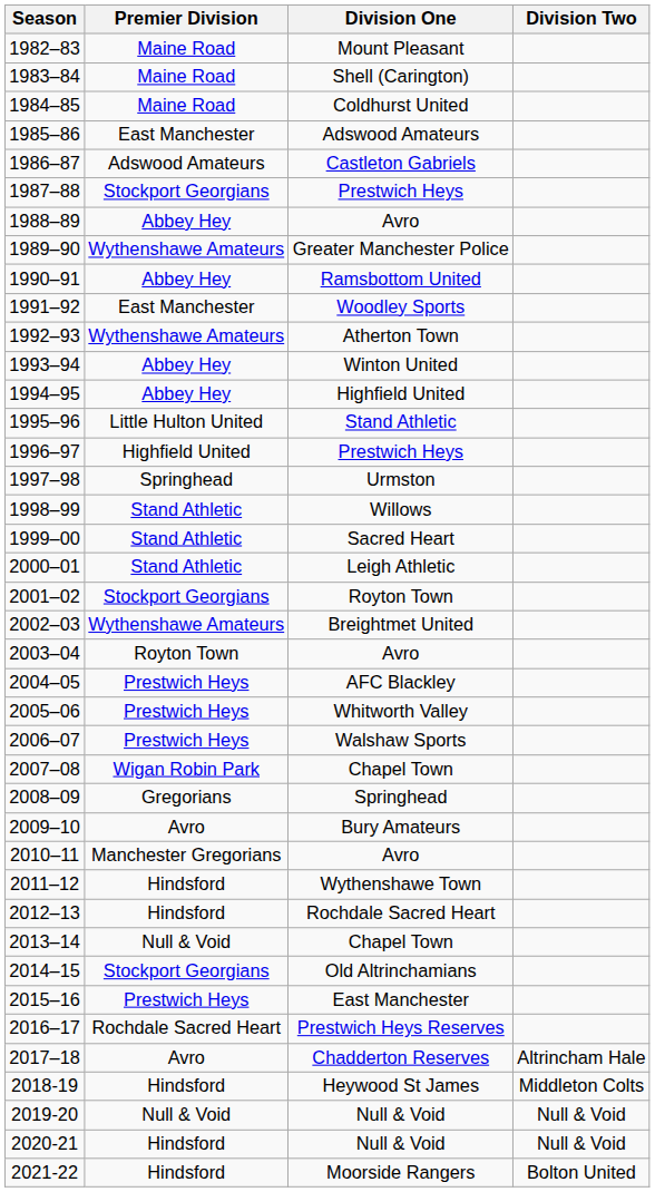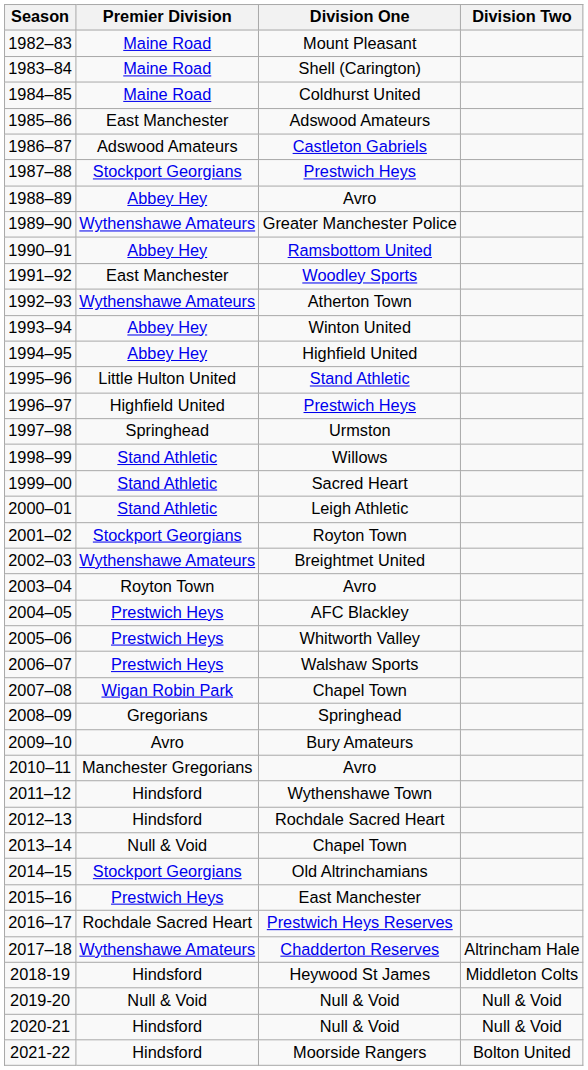 <table class="wikitable" style="text-align: center">
 <tr>
 <th>Season</th>
 <th>Premier Division</th>
 <th>Division One</th>
 <th>Division Two</th>
 </tr>
 <tr>
 <td>1982–83</td>
 <td><a href='#'>Maine Road</a></td>
 <td>Mount Pleasant</td>
 <td></td>
 </tr>
 <tr>
 <td>1983–84</td>
 <td><a href='#'>Maine Road</a></td>
 <td>Shell (Carington)</td>
 <td></td>
 </tr>
 <tr>
 <td>1984–85</td>
 <td><a href='#'>Maine Road</a></td>
 <td>Coldhurst United</td>
 <td></td>
 </tr>
 <tr>
 <td>1985–86</td>
 <td>East Manchester</td>
 <td>Adswood Amateurs</td>
 <td></td>
 </tr>
 <tr>
 <td>1986–87</td>
 <td>Adswood Amateurs</td>
 <td><a href='#'>Castleton Gabriels</a></td>
 <td></td>
 </tr>
 <tr>
 <td>1987–88</td>
 <td><a href='#'>Stockport Georgians</a></td>
 <td><a href='#'>Prestwich Heys</a></td>
 <td></td>
 </tr>
 <tr>
 <td>1988–89</td>
 <td><a href='#'>Abbey Hey</a></td>
 <td>Avro</td>
 <td></td>
 </tr>
 <tr>
 <td>1989–90</td>
 <td><a href='#'>Wythenshawe Amateurs</a></td>
 <td>Greater Manchester Police</td>
 <td></td>
 </tr>
 <tr>
 <td>1990–91</td>
 <td><a href='#'>Abbey Hey</a></td>
 <td><a href='#'>Ramsbottom United</a></td>
 <td></td>
 </tr>
 <tr>
 <td>1991–92</td>
 <td>East Manchester</td>
 <td><a href='#'>Woodley Sports</a></td>
 <td></td>
 </tr>
 <tr>
 <td>1992–93</td>
 <td><a href='#'>Wythenshawe Amateurs</a></td>
 <td>Atherton Town</td>
 <td></td>
 </tr>
 <tr>
 <td>1993–94</td>
 <td><a href='#'>Abbey Hey</a></td>
 <td>Winton United</td>
 <td></td>
 </tr>
 <tr>
 <td>1994–95</td>
 <td><a href='#'>Abbey Hey</a></td>
 <td>Highfield United</td>
 <td></td>
 </tr>
 <tr>
 <td>1995–96</td>
 <td>Little Hulton United</td>
 <td><a href='#'>Stand Athletic</a></td>
 <td></td>
 </tr>
 <tr>
 <td>1996–97</td>
 <td>Highfield United</td>
 <td><a href='#'>Prestwich Heys</a></td>
 <td></td>
 </tr>
 <tr>
 <td>1997–98</td>
 <td>Springhead</td>
 <td>Urmston</td>
 <td></td>
 </tr>
 <tr>
 <td>1998–99</td>
 <td><a href='#'>Stand Athletic</a></td>
 <td>Willows</td>
 <td></td>
 </tr>
 <tr>
 <td>1999–00</td>
 <td><a href='#'>Stand Athletic</a></td>
 <td>Sacred Heart</td>
 <td></td>
 </tr>
 <tr>
 <td>2000–01</td>
 <td><a href='#'>Stand Athletic</a></td>
 <td>Leigh Athletic</td>
 <td></td>
 </tr>
 <tr>
 <td>2001–02</td>
 <td><a href='#'>Stockport Georgians</a></td>
 <td>Royton Town</td>
 <td></td>
 </tr>
 <tr>
 <td>2002–03</td>
 <td><a href='#'>Wythenshawe Amateurs</a></td>
 <td>Breightmet United</td>
 <td></td>
 </tr>
 <tr>
 <td>2003–04</td>
 <td>Royton Town</td>
 <td>Avro</td>
 <td></td>
 </tr>
 <tr>
 <td>2004–05</td>
 <td><a href='#'>Prestwich Heys</a></td>
 <td>AFC Blackley</td>
 <td></td>
 </tr>
 <tr>
 <td>2005–06</td>
 <td><a href='#'>Prestwich Heys</a></td>
 <td>Whitworth Valley</td>
 <td></td>
 </tr>
 <tr>
 <td>2006–07</td>
 <td><a href='#'>Prestwich Heys</a></td>
 <td>Walshaw Sports</td>
 <td></td>
 </tr>
 <tr>
 <td>2007–08</td>
 <td><a href='#'>Wigan Robin Park</a></td>
 <td>Chapel Town</td>
 <td></td>
 </tr>
 <tr>
 <td>2008–09</td>
 <td>Gregorians</td>
 <td>Springhead</td>
 <td></td>
 </tr>
 <tr>
 <td>2009–10</td>
 <td>Avro</td>
 <td>Bury Amateurs</td>
 <td></td>
 </tr>
 <tr>
 <td>2010–11</td>
 <td>Manchester Gregorians</td>
 <td>Avro</td>
 <td></td>
 </tr>
 <tr>
 <td>2011–12</td>
 <td>Hindsford</td>
 <td>Wythenshawe Town</td>
 <td></td>
 </tr>
 <tr>
 <td>2012–13</td>
 <td>Hindsford</td>
 <td>Rochdale Sacred Heart</td>
 <td></td>
 </tr>
 <tr>
 <td>2013–14</td>
 <td>Null & Void</td>
 <td>Chapel Town</td>
 <td></td>
 </tr>
 <tr>
 <td>2014–15</td>
 <td><a href='#'>Stockport Georgians</a></td>
 <td>Old Altrinchamians</td>
 <td></td>
 </tr>
 <tr>
 <td>2015–16</td>
 <td><a href='#'>Prestwich Heys</a></td>
 <td>East Manchester</td>
 <td></td>
 </tr>
 <tr>
 <td>2016–17</td>
 <td>Rochdale Sacred Heart</td>
 <td><a href='#'>Prestwich Heys Reserves</a></td>
 <td></td>
 </tr>
 <tr>
 <td>2017–18</td>
-<td>Avro</td>
+<td><a href='#'>Wythenshawe Amateurs</a></td>
 <td><a href='#'>Chadderton Reserves</a></td>
 <td>Altrincham Hale</td>
 </tr>
 <tr>
 <td>2018-19</td>
 <td>Hindsford</td>
 <td>Heywood St James</td>
 <td>Middleton Colts</td>
 </tr>
 <tr>
 <td>2019-20</td>
 <td>Null & Void</td>
 <td>Null & Void</td>
 <td>Null & Void</td>
 </tr>
 <tr>
 <td>2020-21</td>
 <td>Hindsford</td>
 <td>Null & Void</td>
 <td>Null & Void</td>
 </tr>
 <tr>
 <td>2021-22</td>
 <td>Hindsford</td>
 <td>Moorside Rangers</td>
 <td>Bolton United</td>
 </tr>
 </table>
